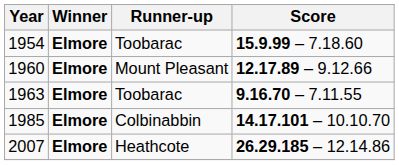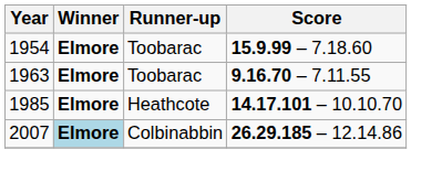 <table class="wikitable">
 <tr>
 <th>Year</th>
 <th>Winner</th>
 <th>Runner-up</th>
 <th>Score</th>
 </tr>
 <tr>
 <td>1954</td>
 <td><strong>Elmore</strong></td>
 <td>Toobarac</td>
 <td><strong>15.9.99</strong> – 7.18.60</td>
 </tr>
 <tr>
-<td>1960</td>
-<td><strong>Elmore</strong></td>
-<td>Mount Pleasant</td>
-<td><strong>12.17.89</strong> – 9.12.66</td>
-</tr>
-<tr>
 <td>1963</td>
 <td><strong>Elmore</strong></td>
 <td>Toobarac</td>
 <td><strong>9.16.70</strong> – 7.11.55</td>
 </tr>
 <tr>
 <td>1985</td>
 <td><strong>Elmore</strong></td>
-<td>Colbinabbin</td>
+<td>Heathcote</td>
 <td><strong>14.17.101</strong> – 10.10.70</td>
 </tr>
 <tr>
 <td>2007</td>
-<td><strong>Elmore</strong></td>
-<td>Heathcote</td>
+<td style="background: lightblue;"><strong>Elmore</strong></td>
+<td>Colbinabbin</td>
 <td><strong>26.29.185</strong> – 12.14.86</td>
 </tr>
 <tr>
 </tr>
 </table>
